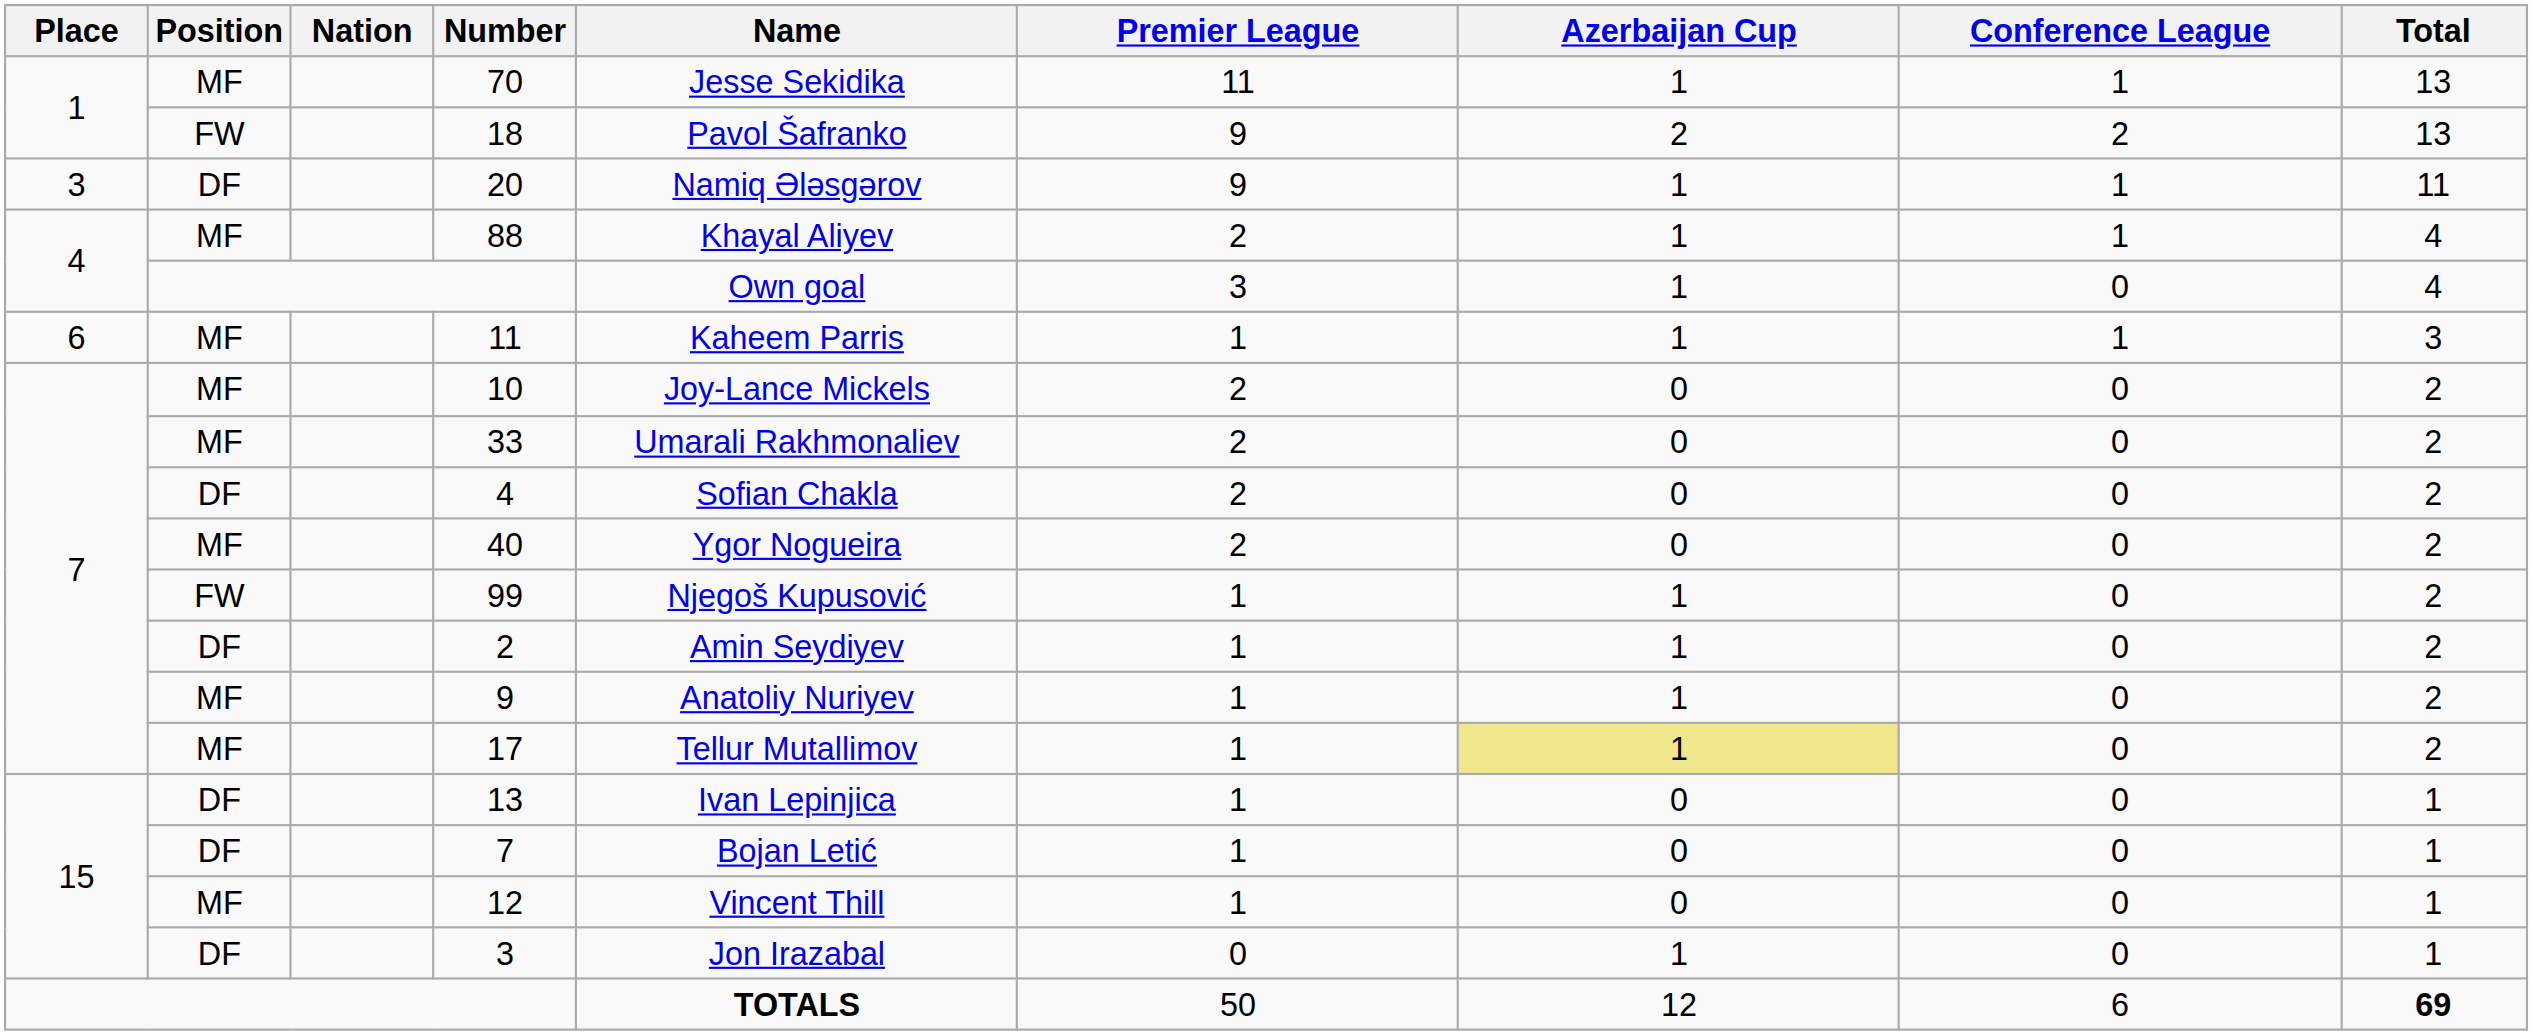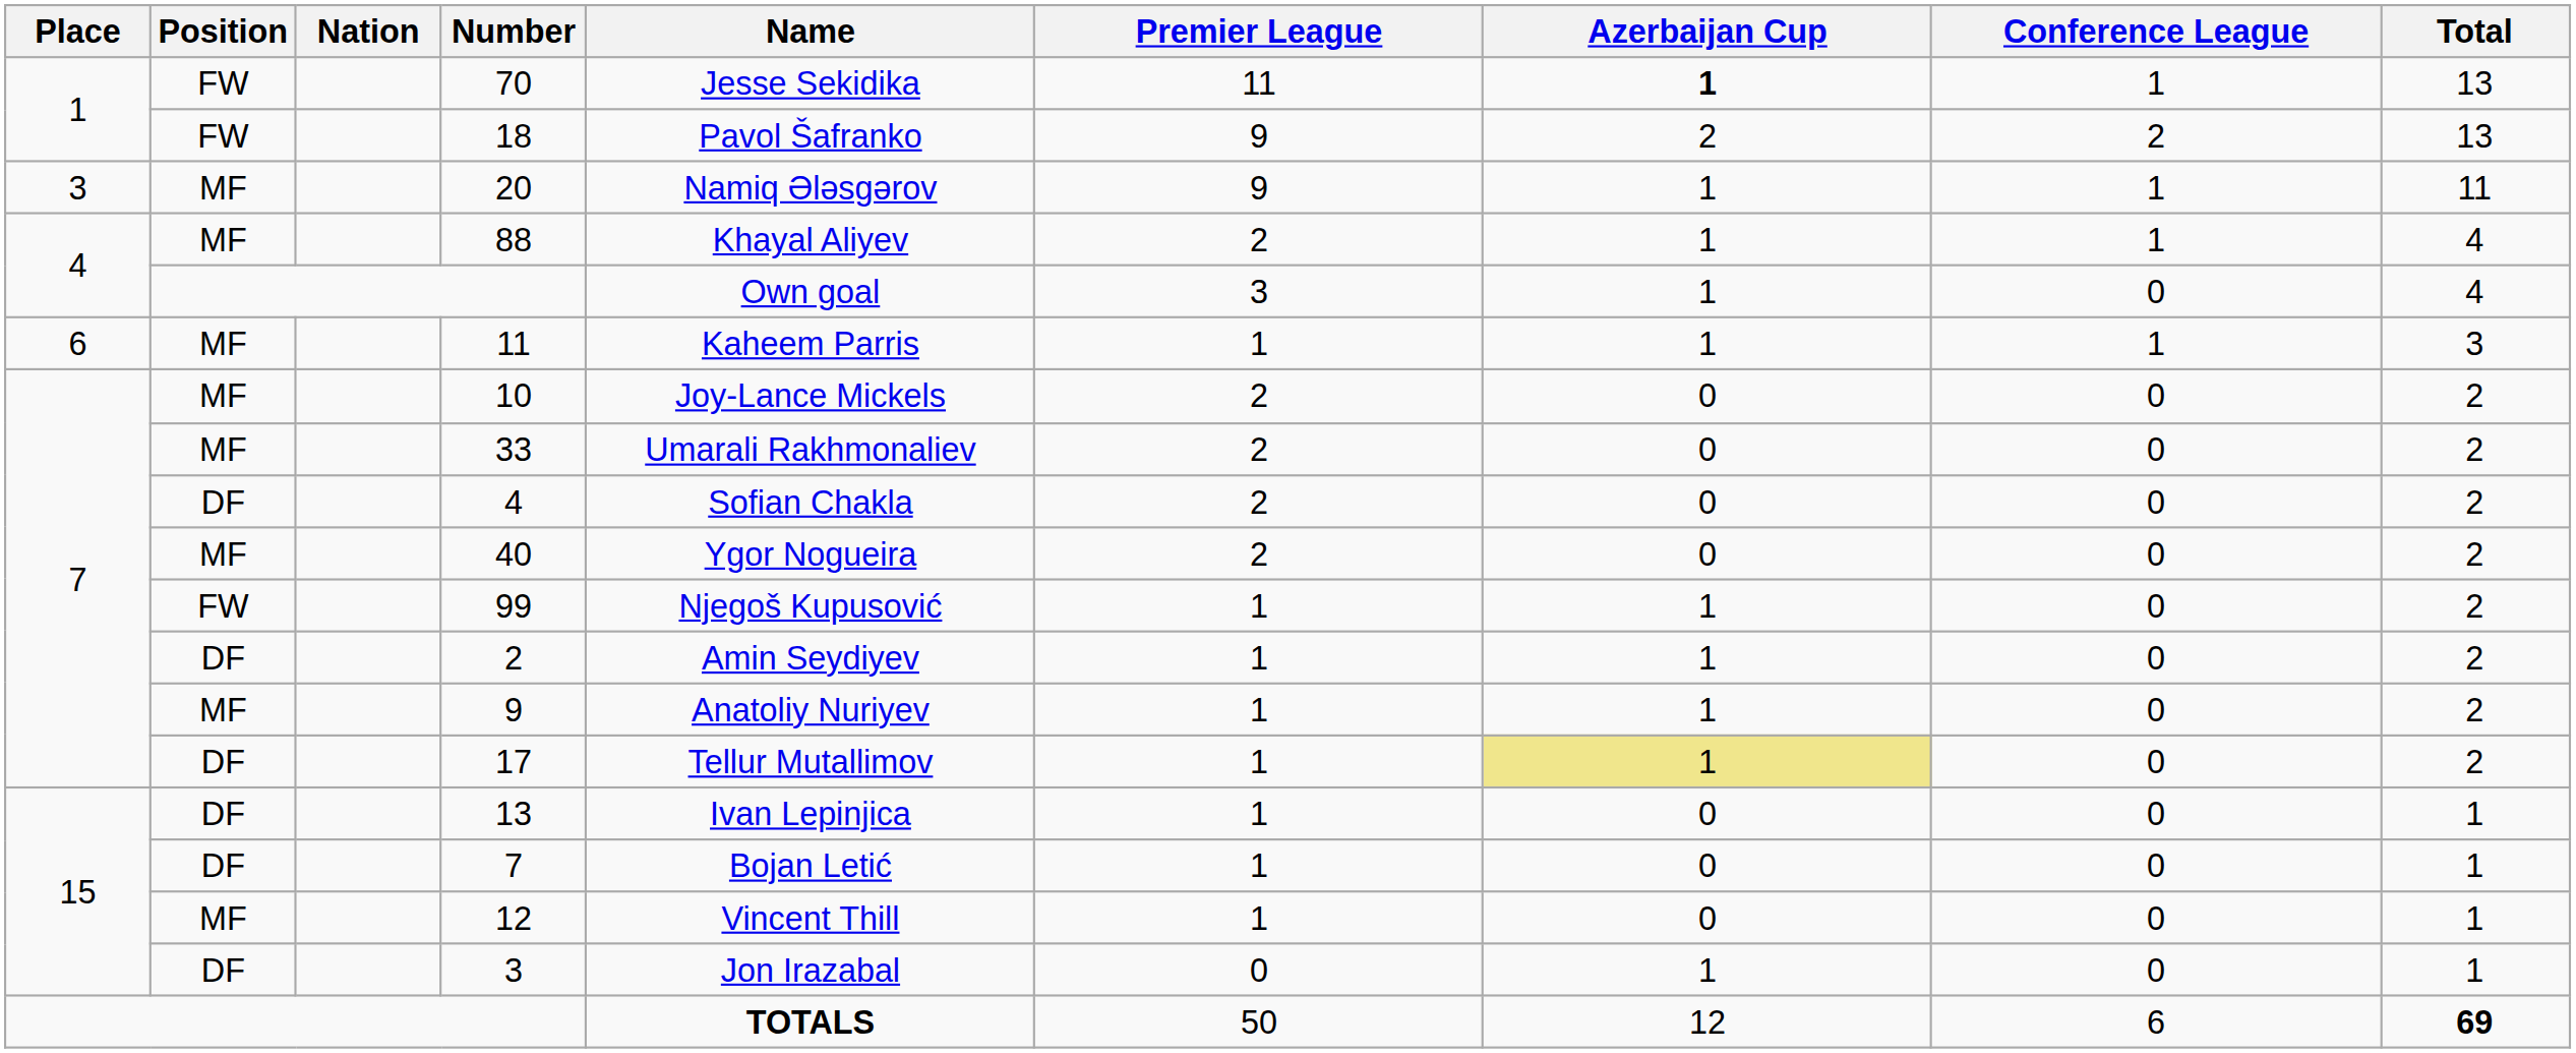 <table class="wikitable" style="font-size: 95%; text-align: center;">
 <tr>
 <th width=60>Place</th>
 <th width=60>Position</th>
 <th width=60>Nation</th>
 <th width=60>Number</th>
 <th width=200>Name</th>
 <th width=200><a href='#'>Premier League</a></th>
 <th width=200><a href='#'>Azerbaijan Cup</a></th>
 <th width=200><a href='#'>Conference League</a></th>
 <th width=80><strong>Total</strong></th>
 </tr>
 <tr>
 <td rowspan="2">1</td>
-<td>MF</td>
+<td>FW</td>
 <td></td>
 <td>70</td>
 <td><a href='#'>Jesse Sekidika</a></td>
 <td>11</td>
-<td>1</td>
+<td><strong>1</strong></td>
 <td>1</td>
 <td>13</td>
 </tr>
 <tr>
 <td>FW</td>
 <td></td>
 <td>18</td>
 <td><a href='#'>Pavol Šafranko</a></td>
 <td>9</td>
 <td>2</td>
 <td>2</td>
 <td>13</td>
 </tr>
 <tr>
 <td>3</td>
-<td>DF</td>
+<td>MF</td>
 <td></td>
 <td>20</td>
 <td><a href='#'>Namiq Ələsgərov</a></td>
 <td>9</td>
 <td>1</td>
 <td>1</td>
 <td>11</td>
 </tr>
 <tr>
 <td rowspan="2">4</td>
 <td>MF</td>
 <td></td>
 <td>88</td>
 <td><a href='#'>Khayal Aliyev</a></td>
 <td>2</td>
 <td>1</td>
 <td>1</td>
 <td>4</td>
 </tr>
 <tr>
 <td colspan="3"></td>
 <td><a href='#'>Own goal</a></td>
 <td>3</td>
 <td>1</td>
 <td>0</td>
 <td>4</td>
 </tr>
 <tr>
 <td>6</td>
 <td>MF</td>
 <td></td>
 <td>11</td>
 <td><a href='#'>Kaheem Parris</a></td>
 <td>1</td>
 <td>1</td>
 <td>1</td>
 <td>3</td>
 </tr>
 <tr>
 <td rowspan="8">7</td>
 <td>MF</td>
 <td></td>
 <td>10</td>
 <td><a href='#'>Joy-Lance Mickels</a></td>
 <td>2</td>
 <td>0</td>
 <td>0</td>
 <td>2</td>
 </tr>
 <tr>
 <td>MF</td>
 <td></td>
 <td>33</td>
 <td><a href='#'>Umarali Rakhmonaliev</a></td>
 <td>2</td>
 <td>0</td>
 <td>0</td>
 <td>2</td>
 </tr>
 <tr>
 <td>DF</td>
 <td></td>
 <td>4</td>
 <td><a href='#'>Sofian Chakla</a></td>
 <td>2</td>
 <td>0</td>
 <td>0</td>
 <td>2</td>
 </tr>
 <tr>
 <td>MF</td>
 <td></td>
 <td>40</td>
 <td><a href='#'>Ygor Nogueira</a></td>
 <td>2</td>
 <td>0</td>
 <td>0</td>
 <td>2</td>
 </tr>
 <tr>
 <td>FW</td>
 <td></td>
 <td>99</td>
 <td><a href='#'>Njegoš Kupusović</a></td>
 <td>1</td>
 <td>1</td>
 <td>0</td>
 <td>2</td>
 </tr>
 <tr>
 <td>DF</td>
 <td></td>
 <td>2</td>
 <td><a href='#'>Amin Seydiyev</a></td>
 <td>1</td>
 <td>1</td>
 <td>0</td>
 <td>2</td>
 </tr>
 <tr>
 <td>MF</td>
 <td></td>
 <td>9</td>
 <td><a href='#'>Anatoliy Nuriyev</a></td>
 <td>1</td>
 <td>1</td>
 <td>0</td>
 <td>2</td>
 </tr>
 <tr>
-<td>MF</td>
+<td>DF</td>
 <td></td>
 <td>17</td>
 <td><a href='#'>Tellur Mutallimov</a></td>
 <td>1</td>
 <td style="background: khaki;">1</td>
 <td>0</td>
 <td>2</td>
 </tr>
 <tr>
 <td rowspan="4">15</td>
 <td>DF</td>
 <td></td>
 <td>13</td>
 <td><a href='#'>Ivan Lepinjica</a></td>
 <td>1</td>
 <td>0</td>
 <td>0</td>
 <td>1</td>
 </tr>
 <tr>
 <td>DF</td>
 <td></td>
 <td>7</td>
 <td><a href='#'>Bojan Letić</a></td>
 <td>1</td>
 <td>0</td>
 <td>0</td>
 <td>1</td>
 </tr>
 <tr>
 <td>MF</td>
 <td></td>
 <td>12</td>
 <td><a href='#'>Vincent Thill</a></td>
 <td>1</td>
 <td>0</td>
 <td>0</td>
 <td>1</td>
 </tr>
 <tr>
 <td>DF</td>
 <td></td>
 <td>3</td>
 <td><a href='#'>Jon Irazabal</a></td>
 <td>0</td>
 <td>1</td>
 <td>0</td>
 <td>1</td>
 </tr>
 <tr>
 <td colspan="4"></td>
 <td><strong>TOTALS</strong></td>
 <td>50</td>
 <td>12</td>
 <td>6</td>
 <td><strong>69</strong></td>
 </tr>
 </table>
